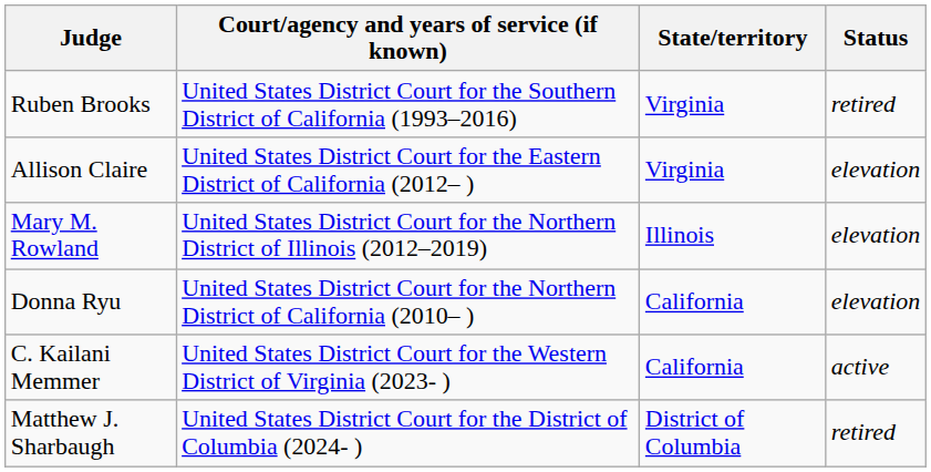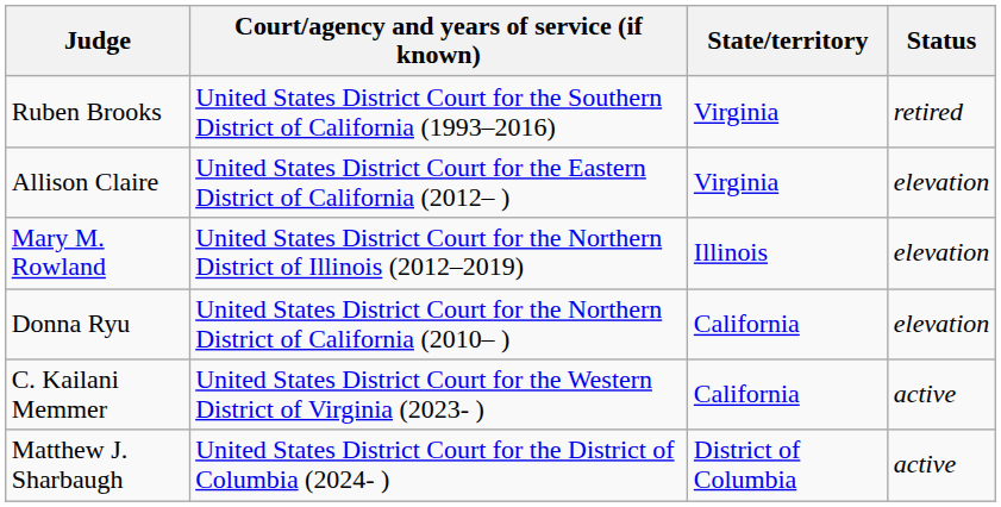 <table class="wikitable sortable">
 <tr>
 <th>Judge</th>
 <th>Court/agency and years of service (if known)</th>
 <th>State/territory</th>
 <th>Status</th>
 </tr>
 <tr>
 <td>Ruben Brooks</td>
 <td><a href='#'>United States District Court for the Southern District of California</a> (1993–2016)</td>
 <td><a href='#'>Virginia</a></td>
 <td><em>retired</em></td>
 </tr>
 <tr>
 <td>Allison Claire</td>
 <td><a href='#'>United States District Court for the Eastern District of California</a> (2012– )</td>
 <td><a href='#'>Virginia</a></td>
 <td><em>elevation</em></td>
 </tr>
 <tr>
 <td><a href='#'>Mary M. Rowland</a></td>
 <td><a href='#'>United States District Court for the Northern District of Illinois</a> (2012–2019)</td>
 <td><a href='#'>Illinois</a></td>
 <td><em>elevation</em></td>
 </tr>
 <tr>
 <td>Donna Ryu</td>
 <td><a href='#'>United States District Court for the Northern District of California</a> (2010– )</td>
 <td><a href='#'>California</a></td>
 <td><em>elevation</em></td>
 </tr>
 <tr>
 <td>C. Kailani Memmer</td>
 <td><a href='#'>United States District Court for the Western District of Virginia</a> (2023- )</td>
 <td><a href='#'>California</a></td>
 <td><em>active</em></td>
 </tr>
 <tr>
 <td>Matthew J. Sharbaugh</td>
 <td><a href='#'>United States District Court for the District of Columbia</a> (2024- )</td>
 <td><a href='#'>District of Columbia</a></td>
-<td><em>retired</em></td>
+<td><em>active</em></td>
 </tr>
 </table>
